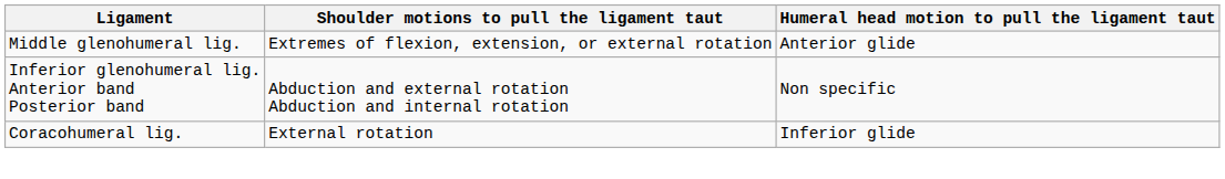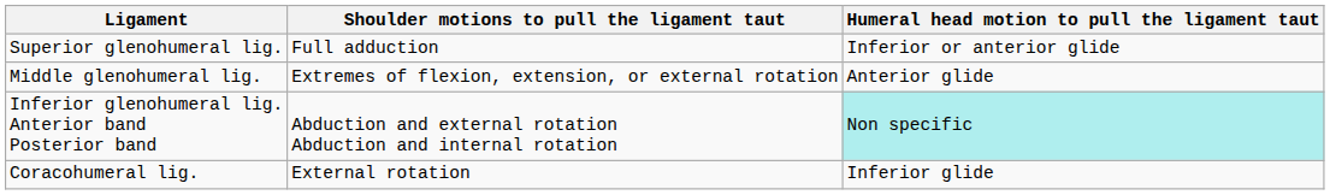 <table class="wikitable">
 <tr>
 <th>Ligament</th>
 <th>Shoulder motions to pull the ligament taut</th>
 <th>Humeral head motion to pull the ligament taut</th>
+</tr>
+<tr>
+<td>Superior glenohumeral lig.</td>
+<td>Full adduction</td>
+<td>Inferior or anterior glide</td>
 </tr>
 <tr>
 <td>Middle glenohumeral lig.</td>
 <td>Extremes of flexion, extension, or external rotation</td>
 <td>Anterior glide</td>
 </tr>
 <tr>
 <td>Inferior glenohumeral lig.<br>Anterior band<br>Posterior band</td>
 <td><br>Abduction and external rotation<br>Abduction and internal rotation</td>
-<td>Non specific</td>
+<td style="background: paleturquoise;">Non specific</td>
 </tr>
 <tr>
 <td>Coracohumeral lig.</td>
 <td>External rotation</td>
 <td>Inferior glide</td>
 </tr>
 </table>
